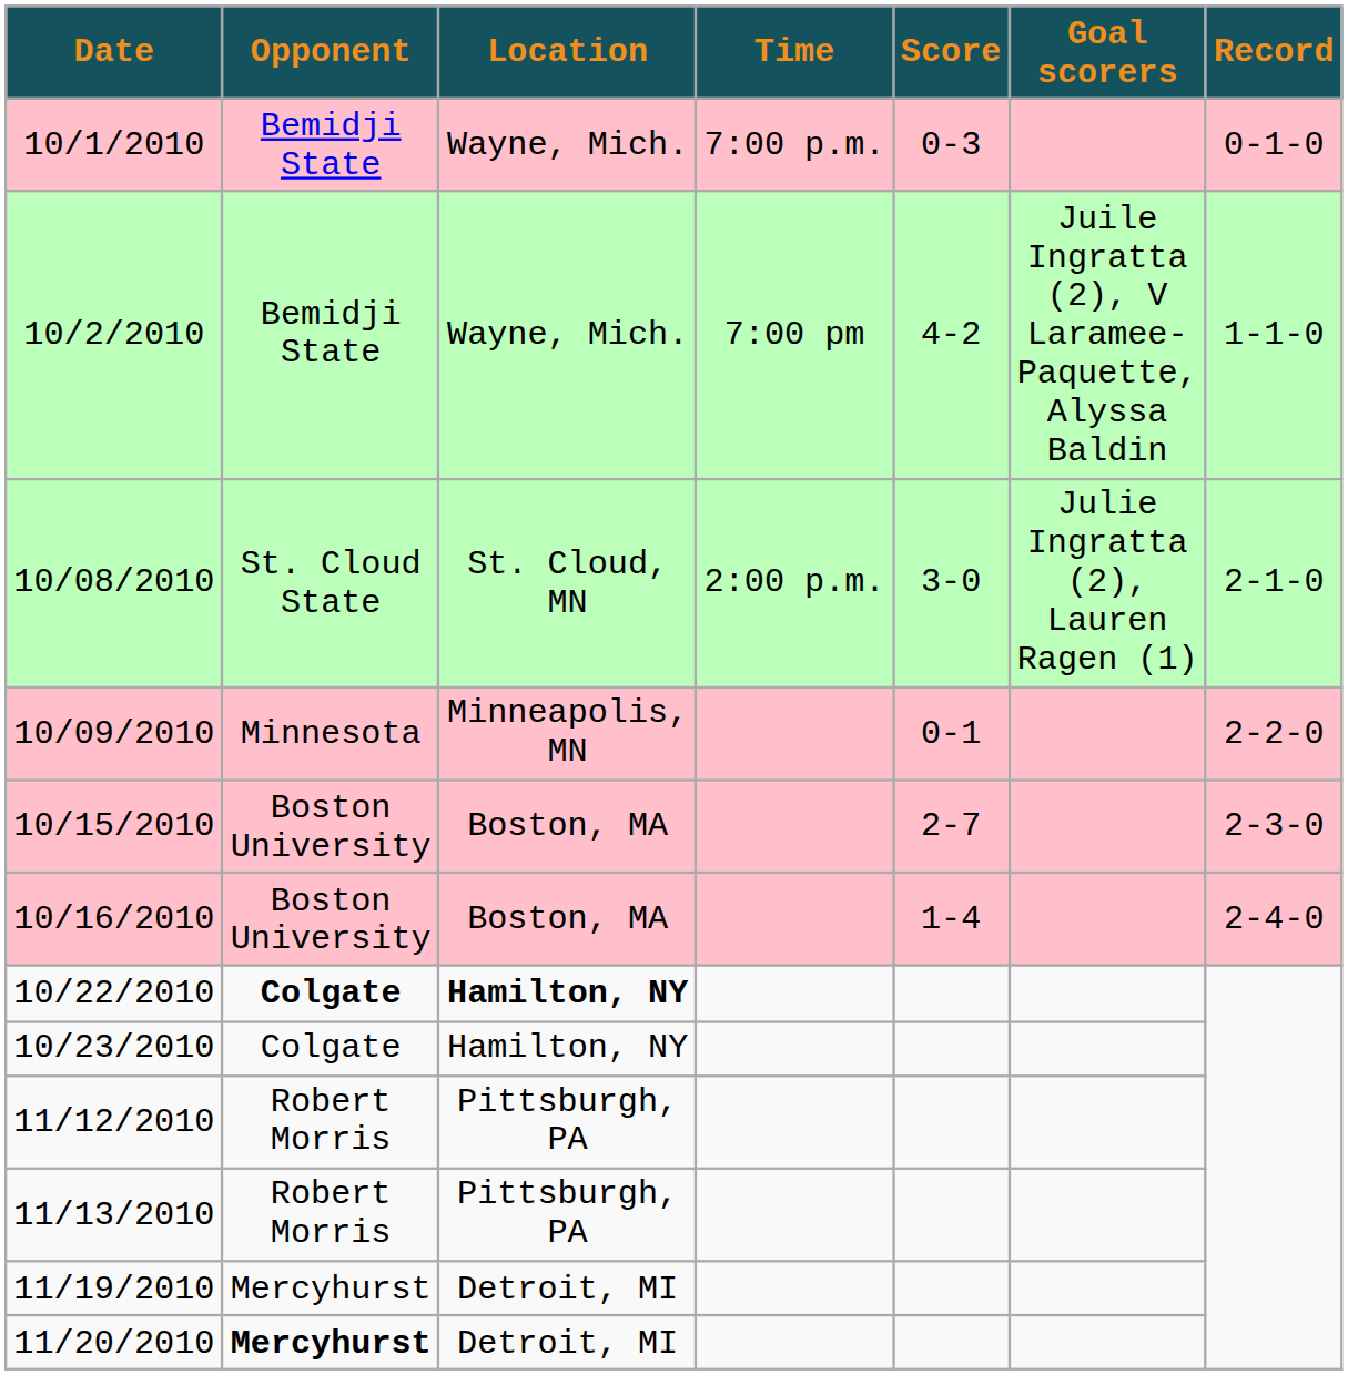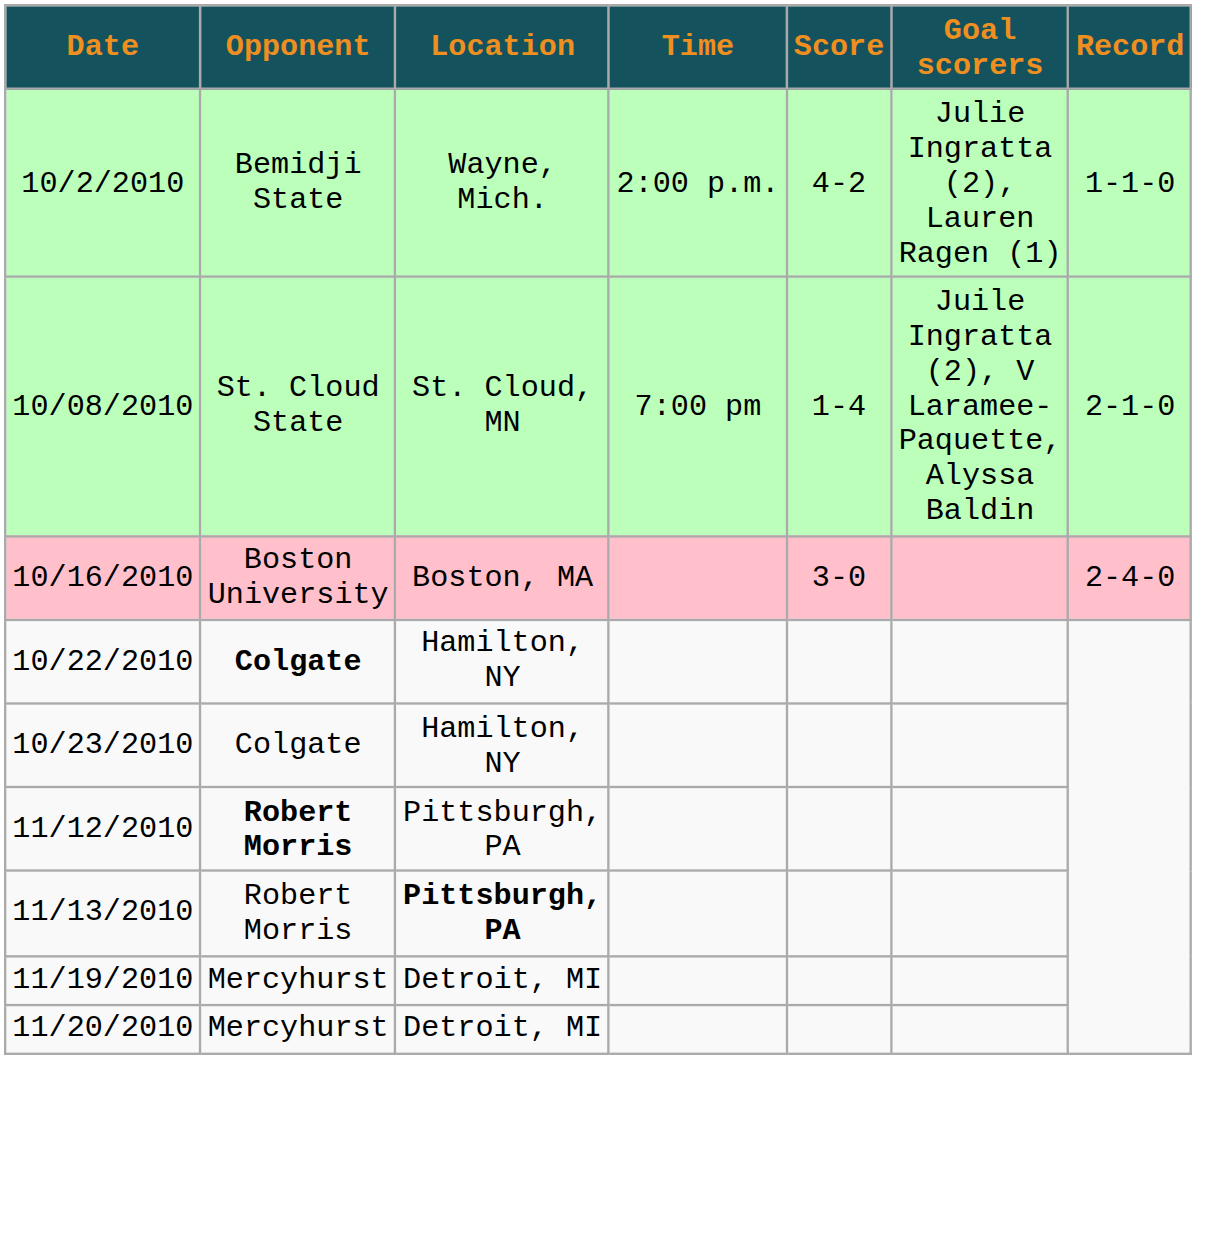 <table class="wikitable" style="width:80%;">
 <tr style="text-align:center; background:#14535d; color:#ef8f1f;">
 <td><strong>Date</strong></td>
 <td><strong>Opponent</strong></td>
 <td><strong>Location</strong></td>
 <td><strong>Time</strong></td>
 <td><strong>Score</strong></td>
 <td><strong>Goal scorers</strong></td>
 <td><strong>Record</strong></td>
 </tr>
-<tr style="text-align:center; background:pink;">
-<td>10/1/2010</td>
-<td><a href='#'>Bemidji State</a></td>
-<td>Wayne, Mich.</td>
-<td>7:00 p.m.</td>
-<td>0-3</td>
-<td></td>
-<td>0-1-0</td>
-</tr>
 <tr style="text-align:center; background:#bfb;">
 <td>10/2/2010</td>
 <td>Bemidji State</td>
 <td>Wayne, Mich.</td>
-<td>7:00 pm</td>
+<td>2:00 p.m.</td>
 <td>4-2</td>
-<td>Juile Ingratta (2), V Laramee-Paquette, Alyssa Baldin</td>
+<td>Julie Ingratta (2), Lauren Ragen (1)</td>
 <td>1-1-0</td>
 </tr>
 <tr style="text-align:center; background:#bfb;">
 <td>10/08/2010</td>
 <td>St. Cloud State</td>
 <td>St. Cloud, MN</td>
-<td>2:00 p.m.</td>
-<td>3-0</td>
-<td>Julie Ingratta (2), Lauren Ragen (1)</td>
+<td>7:00 pm</td>
+<td>1-4</td>
+<td>Juile Ingratta (2), V Laramee-Paquette, Alyssa Baldin</td>
 <td>2-1-0</td>
-</tr>
-<tr style="text-align:center; background:pink;">
-<td>10/09/2010</td>
-<td>Minnesota</td>
-<td>Minneapolis, MN</td>
-<td></td>
-<td>0-1</td>
-<td></td>
-<td>2-2-0</td>
-</tr>
-<tr style="text-align:center; background:pink;">
-<td>10/15/2010</td>
-<td>Boston University</td>
-<td>Boston, MA</td>
-<td></td>
-<td>2-7</td>
-<td></td>
-<td>2-3-0</td>
 </tr>
 <tr style="text-align:center; background:pink;">
 <td>10/16/2010</td>
 <td>Boston University</td>
 <td>Boston, MA</td>
 <td></td>
-<td>1-4</td>
+<td>3-0</td>
 <td></td>
 <td>2-4-0</td>
 </tr>
 <tr style="text-align:center;" bgcolor="">
 <td>10/22/2010</td>
 <td><strong>Colgate</strong></td>
-<td><strong>Hamilton, NY</strong></td>
+<td>Hamilton, NY</td>
 <td></td>
 <td></td>
 <td></td>
 </tr>
 <tr style="text-align:center;" bgcolor="">
 <td>10/23/2010</td>
 <td>Colgate</td>
 <td>Hamilton, NY</td>
 <td></td>
 <td></td>
 <td></td>
 </tr>
 <tr style="text-align:center;" bgcolor="">
 <td>11/12/2010</td>
-<td>Robert Morris</td>
+<td><strong>Robert Morris</strong></td>
 <td>Pittsburgh, PA</td>
 <td></td>
 <td></td>
 <td></td>
 </tr>
 <tr style="text-align:center;" bgcolor="">
 <td>11/13/2010</td>
 <td>Robert Morris</td>
-<td>Pittsburgh, PA</td>
+<td><strong>Pittsburgh, PA</strong></td>
 <td></td>
 <td></td>
 <td></td>
 </tr>
 <tr style="text-align:center;" bgcolor="">
 <td>11/19/2010</td>
 <td>Mercyhurst</td>
 <td>Detroit, MI</td>
 <td></td>
 <td></td>
 <td></td>
 </tr>
 <tr style="text-align:center;" bgcolor="">
 <td>11/20/2010</td>
-<td><strong>Mercyhurst</strong></td>
+<td>Mercyhurst</td>
 <td>Detroit, MI</td>
 <td></td>
 <td></td>
 <td></td>
 </tr>
 </table>
